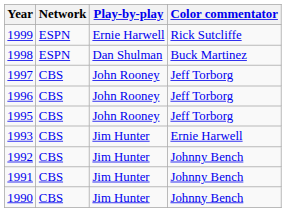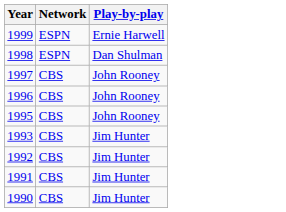 <table class="wikitable">
 <tr>
 <th>Year</th>
 <th>Network</th>
 <th><a href='#'>Play-by-play</a></th>
-<th><a href='#'>Color commentator</a></th>
 </tr>
 <tr>
 <td><a href='#'>1999</a></td>
 <td><a href='#'>ESPN</a></td>
 <td><a href='#'>Ernie Harwell</a></td>
-<td><a href='#'>Rick Sutcliffe</a></td>
 </tr>
 <tr>
 <td><a href='#'>1998</a></td>
 <td><a href='#'>ESPN</a></td>
 <td><a href='#'>Dan Shulman</a></td>
-<td><a href='#'>Buck Martinez</a></td>
 </tr>
 <tr>
 <td><a href='#'>1997</a></td>
 <td><a href='#'>CBS</a></td>
 <td><a href='#'>John Rooney</a></td>
-<td><a href='#'>Jeff Torborg</a></td>
 </tr>
 <tr>
 <td><a href='#'>1996</a></td>
 <td><a href='#'>CBS</a></td>
 <td><a href='#'>John Rooney</a></td>
-<td><a href='#'>Jeff Torborg</a></td>
 </tr>
 <tr>
 <td><a href='#'>1995</a></td>
 <td><a href='#'>CBS</a></td>
 <td><a href='#'>John Rooney</a></td>
-<td><a href='#'>Jeff Torborg</a></td>
 </tr>
 <tr>
 <td><a href='#'>1993</a></td>
 <td><a href='#'>CBS</a></td>
 <td><a href='#'>Jim Hunter</a></td>
-<td><a href='#'>Ernie Harwell</a></td>
 </tr>
 <tr>
 <td><a href='#'>1992</a></td>
 <td><a href='#'>CBS</a></td>
 <td><a href='#'>Jim Hunter</a></td>
-<td><a href='#'>Johnny Bench</a></td>
 </tr>
 <tr>
 <td><a href='#'>1991</a></td>
 <td><a href='#'>CBS</a></td>
 <td><a href='#'>Jim Hunter</a></td>
-<td><a href='#'>Johnny Bench</a></td>
 </tr>
 <tr>
 <td><a href='#'>1990</a></td>
 <td><a href='#'>CBS</a></td>
 <td><a href='#'>Jim Hunter</a></td>
-<td><a href='#'>Johnny Bench</a></td>
 </tr>
 </table>
